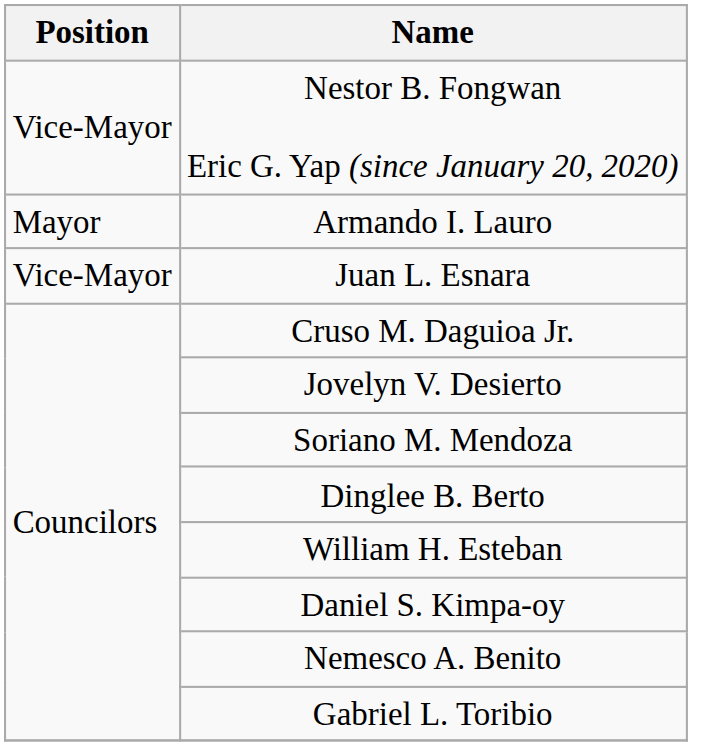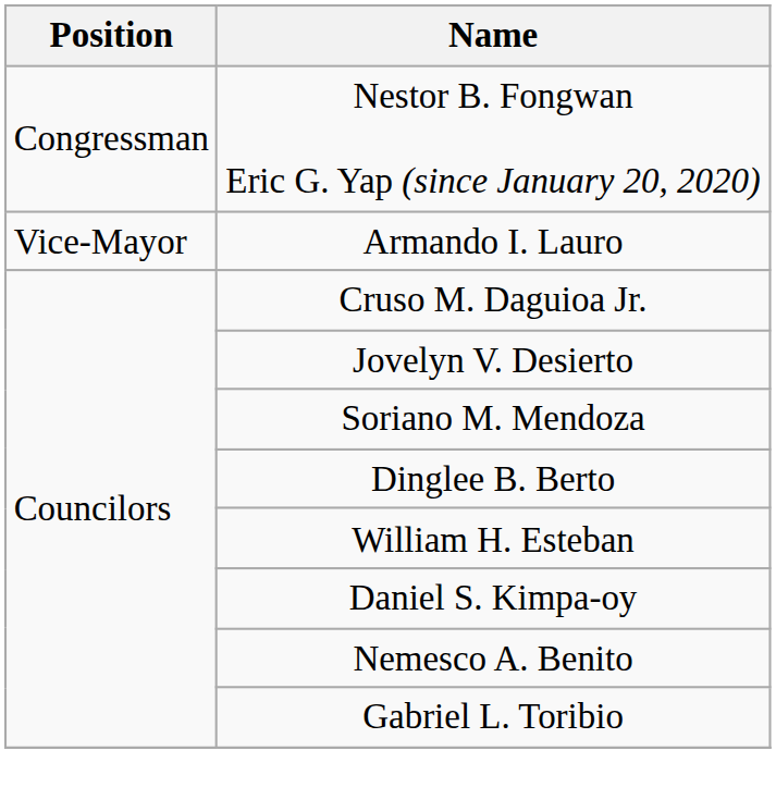 <table class="wikitable" style="line-height:1.20em; font-size:100%;">
 <tr>
 <th>Position</th>
 <th>Name</th>
 </tr>
 <tr>
-<td>Vice-Mayor</td>
+<td>Congressman</td>
 <td style="text-align:center;">Nestor B. Fongwan<br><br>Eric G. Yap <em>(since January 20, 2020)</em></td>
 </tr>
 <tr>
-<td>Mayor</td>
+<td>Vice-Mayor</td>
 <td style="text-align:center;">Armando I. Lauro</td>
-</tr>
-<tr>
-<td>Vice-Mayor</td>
-<td style="text-align:center;">Juan L. Esnara</td>
 </tr>
 <tr>
 <td rowspan=8>Councilors</td>
 <td style="text-align:center;">Cruso M. Daguioa Jr.</td>
 </tr>
 <tr>
 <td style="text-align:center;">Jovelyn V. Desierto</td>
 </tr>
 <tr>
 <td style="text-align:center;">Soriano M. Mendoza</td>
 </tr>
 <tr>
 <td style="text-align:center;">Dinglee B. Berto</td>
 </tr>
 <tr>
 <td style="text-align:center;">William H. Esteban</td>
 </tr>
 <tr>
 <td style="text-align:center;">Daniel S. Kimpa-oy</td>
 </tr>
 <tr>
 <td style="text-align:center;">Nemesco A. Benito</td>
 </tr>
 <tr>
 <td style="text-align:center;">Gabriel L. Toribio</td>
 </tr>
 <tr>
 </tr>
 </table>
